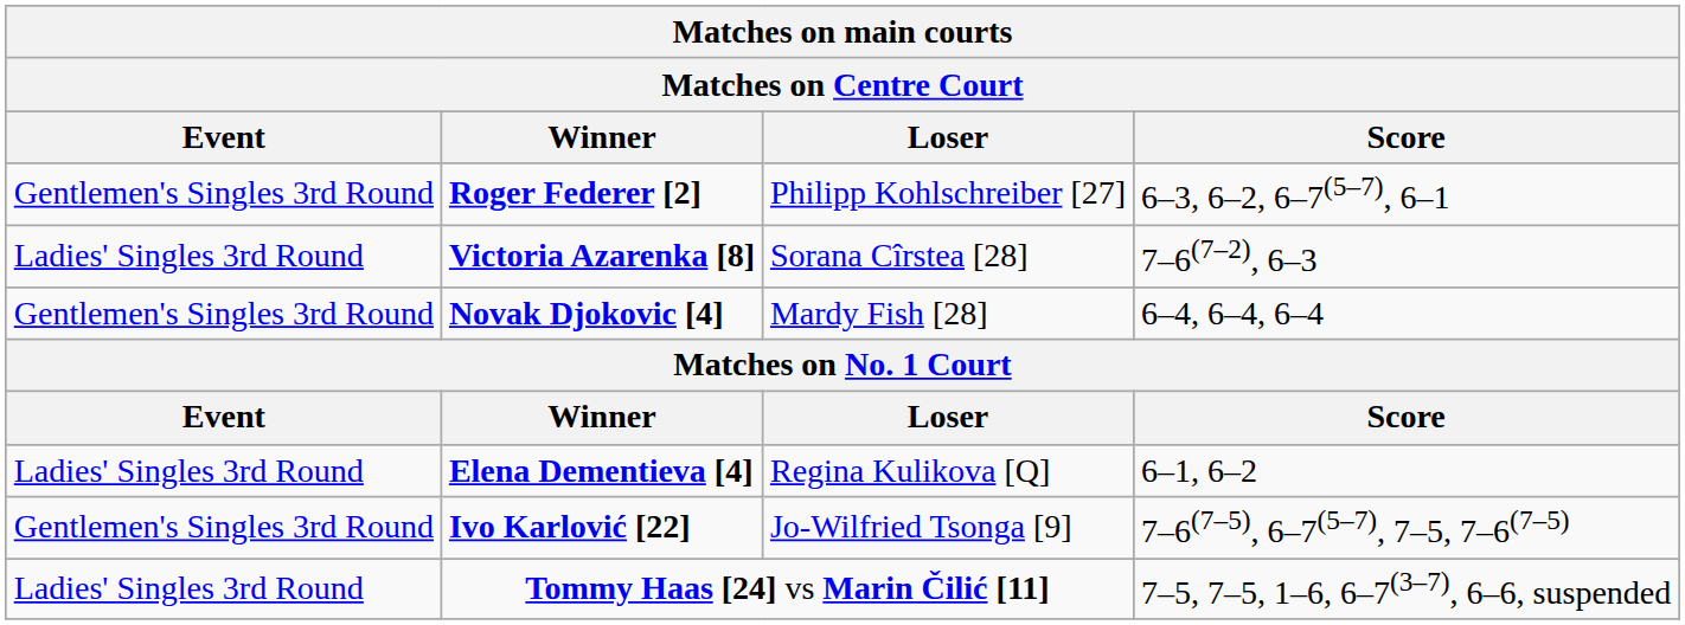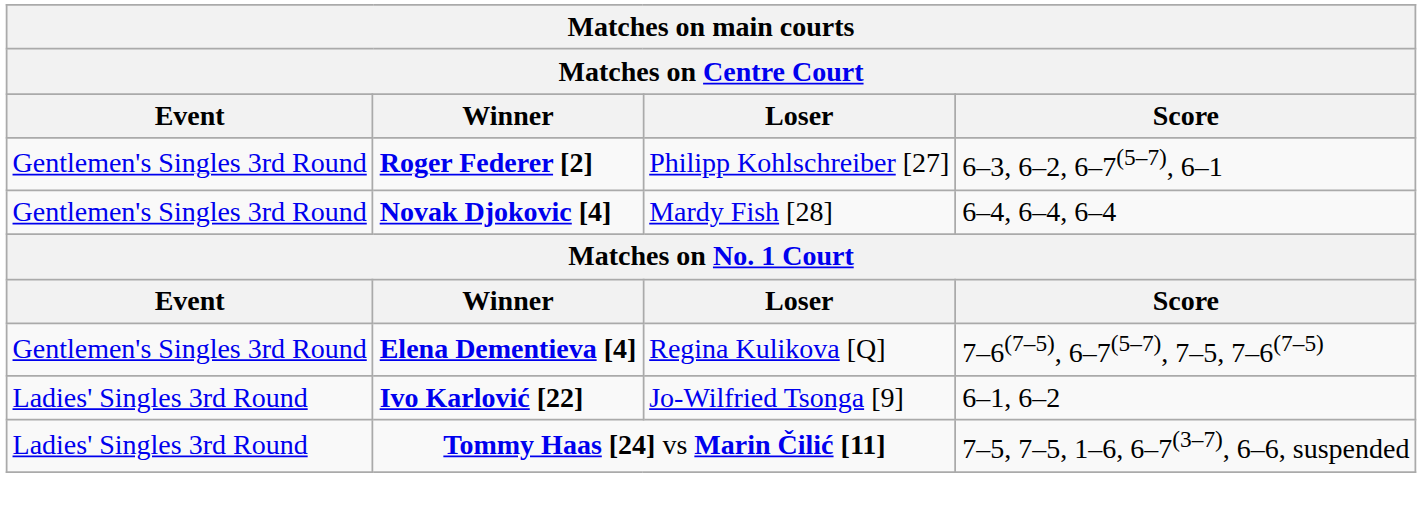 <table class="wikitable collapsible uncollapsed" style="margin:auto;">
 <tr>
 <th colspan="4" style="white-space:nowrap;">Matches on main courts</th>
 </tr>
 <tr>
 <th colspan="4">Matches on <a href='#'>Centre Court</a></th>
 </tr>
 <tr>
 <th>Event</th>
 <th>Winner</th>
 <th>Loser</th>
 <th>Score</th>
 </tr>
 <tr>
 <td><a href='#'>Gentlemen's Singles 3rd Round</a></td>
 <td> <strong><a href='#'>Roger Federer</a> [2]</strong></td>
 <td> <a href='#'>Philipp Kohlschreiber</a> [27]</td>
 <td>6–3, 6–2, 6–7<sup>(5–7)</sup>, 6–1</td>
 </tr>
 <tr>
-<td><a href='#'>Ladies' Singles 3rd Round</a></td>
-<td> <strong><a href='#'>Victoria Azarenka</a> [8]</strong></td>
-<td> <a href='#'>Sorana Cîrstea</a> [28]</td>
-<td>7–6<sup>(7–2)</sup>, 6–3</td>
-</tr>
-<tr>
 <td><a href='#'>Gentlemen's Singles 3rd Round</a></td>
 <td> <strong><a href='#'>Novak Djokovic</a> [4]</strong></td>
 <td> <a href='#'>Mardy Fish</a> [28]</td>
 <td>6–4, 6–4, 6–4</td>
 </tr>
 <tr>
 <th colspan="4">Matches on <a href='#'>No. 1 Court</a></th>
 </tr>
 <tr>
 <th>Event</th>
 <th>Winner</th>
 <th>Loser</th>
 <th>Score</th>
 </tr>
 <tr>
-<td><a href='#'>Ladies' Singles 3rd Round</a></td>
+<td><a href='#'>Gentlemen's Singles 3rd Round</a></td>
 <td> <strong><a href='#'>Elena Dementieva</a> [4]</strong></td>
 <td> <a href='#'>Regina Kulikova</a> [Q]</td>
-<td>6–1, 6–2</td>
+<td>7–6<sup>(7–5)</sup>, 6–7<sup>(5–7)</sup>, 7–5, 7–6<sup>(7–5)</sup></td>
 </tr>
 <tr>
-<td><a href='#'>Gentlemen's Singles 3rd Round</a></td>
+<td><a href='#'>Ladies' Singles 3rd Round</a></td>
 <td> <strong><a href='#'>Ivo Karlović</a> [22]</strong></td>
 <td> <a href='#'>Jo-Wilfried Tsonga</a> [9]</td>
-<td>7–6<sup>(7–5)</sup>, 6–7<sup>(5–7)</sup>, 7–5, 7–6<sup>(7–5)</sup></td>
+<td>6–1, 6–2</td>
 </tr>
 <tr>
 <td><a href='#'>Ladies' Singles 3rd Round</a></td>
 <td align="center" colspan="2"> <strong><a href='#'>Tommy Haas</a> [24]</strong> vs  <strong><a href='#'>Marin Čilić</a> [11]</strong></td>
 <td>7–5, 7–5, 1–6, 6–7<sup>(3–7)</sup>, 6–6, suspended</td>
 </tr>
 </table>
